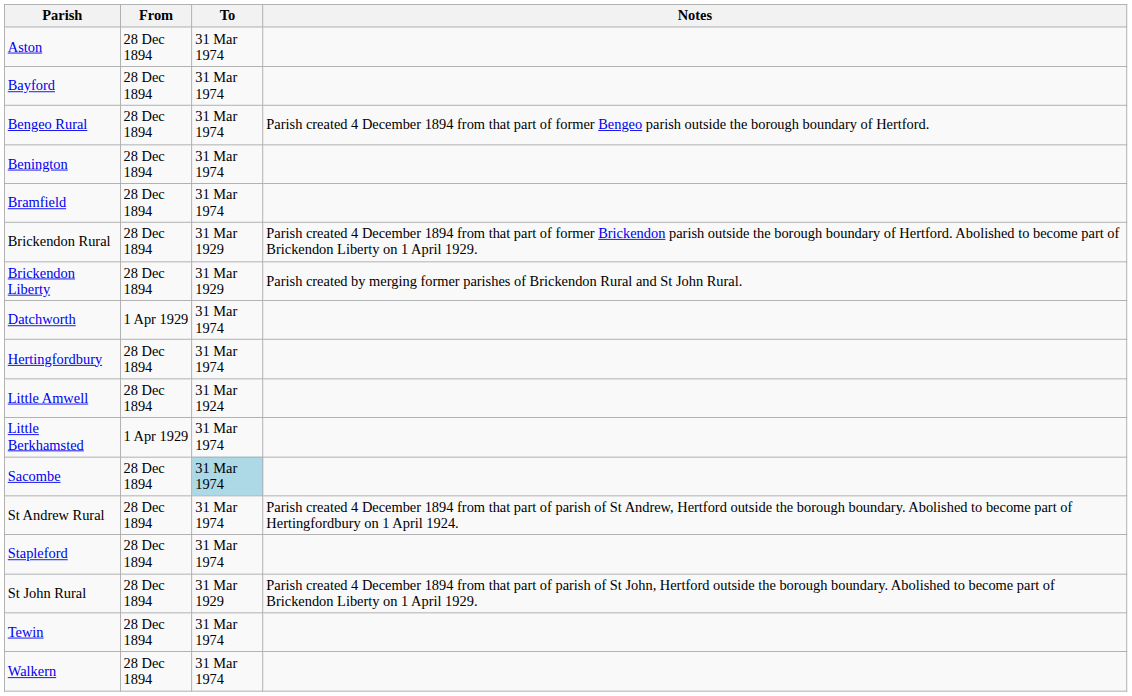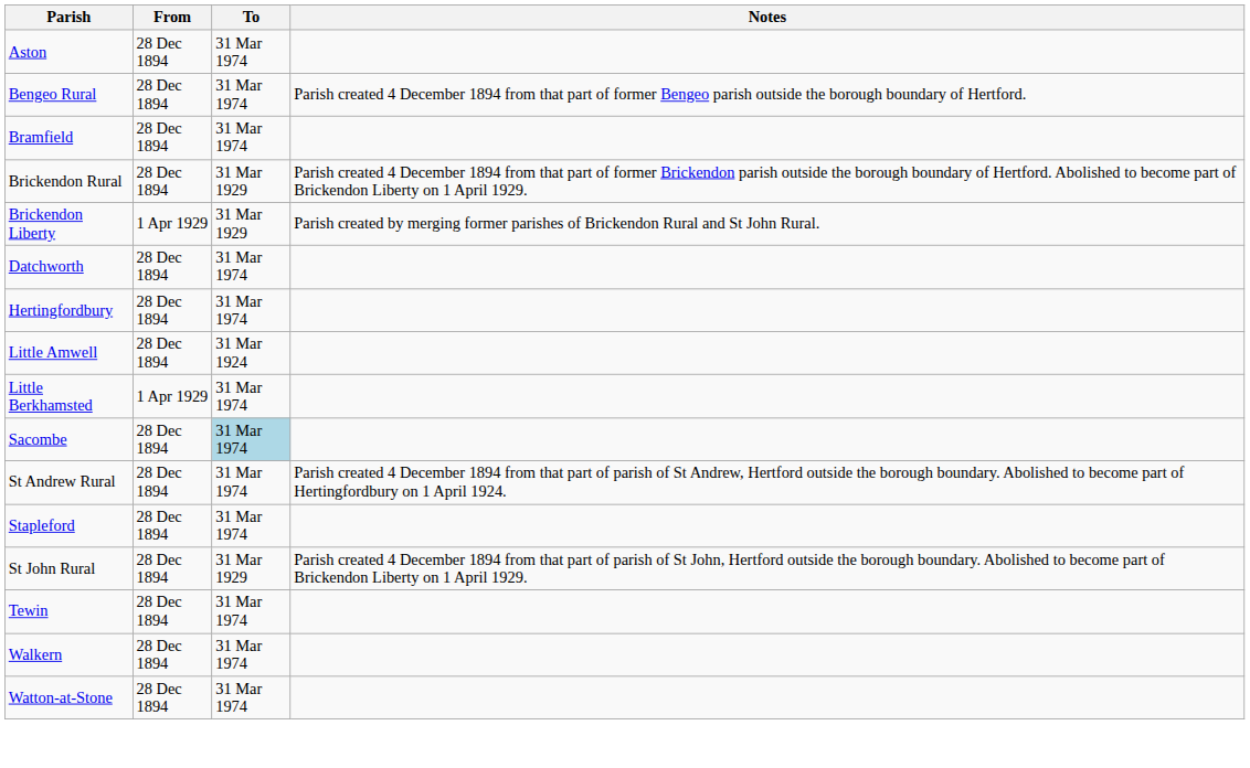 <table class="wikitable sortable">
 <tr>
 <th>Parish</th>
 <th>From</th>
 <th>To</th>
 <th class="unsortable">Notes</th>
 </tr>
 <tr>
 <td><a href='#'>Aston</a></td>
 <td>28 Dec 1894</td>
 <td>31 Mar 1974</td>
 <td></td>
 </tr>
 <tr>
-<td><a href='#'>Bayford</a></td>
-<td>28 Dec 1894</td>
-<td>31 Mar 1974</td>
-<td></td>
-</tr>
-<tr>
 <td><a href='#'>Bengeo Rural</a></td>
 <td>28 Dec 1894</td>
 <td>31 Mar 1974</td>
 <td>Parish created 4 December 1894 from that part of former <a href='#'>Bengeo</a> parish outside the borough boundary of Hertford.</td>
-</tr>
-<tr>
-<td><a href='#'>Benington</a></td>
-<td>28 Dec 1894</td>
-<td>31 Mar 1974</td>
-<td></td>
 </tr>
 <tr>
 <td><a href='#'>Bramfield</a></td>
 <td>28 Dec 1894</td>
 <td>31 Mar 1974</td>
 <td></td>
 </tr>
 <tr>
 <td>Brickendon Rural</td>
 <td>28 Dec 1894</td>
 <td>31 Mar 1929</td>
 <td>Parish created 4 December 1894 from that part of former <a href='#'>Brickendon</a> parish outside the borough boundary of Hertford. Abolished to become part of Brickendon Liberty on 1 April 1929.</td>
 </tr>
 <tr>
 <td><a href='#'>Brickendon Liberty</a></td>
-<td>28 Dec 1894</td>
+<td>1 Apr 1929</td>
 <td>31 Mar 1929</td>
 <td>Parish created by merging former parishes of Brickendon Rural and St John Rural.</td>
 </tr>
 <tr>
 <td><a href='#'>Datchworth</a></td>
-<td>1 Apr 1929</td>
+<td>28 Dec 1894</td>
 <td>31 Mar 1974</td>
 <td></td>
 </tr>
 <tr>
 <td><a href='#'>Hertingfordbury</a></td>
 <td>28 Dec 1894</td>
 <td>31 Mar 1974</td>
 <td></td>
 </tr>
 <tr>
 <td><a href='#'>Little Amwell</a></td>
 <td>28 Dec 1894</td>
 <td>31 Mar 1924</td>
 <td></td>
 </tr>
 <tr>
 <td><a href='#'>Little Berkhamsted</a></td>
 <td>1 Apr 1929</td>
 <td>31 Mar 1974</td>
 <td></td>
 </tr>
 <tr>
 <td><a href='#'>Sacombe</a></td>
 <td>28 Dec 1894</td>
 <td style="background: lightblue;">31 Mar 1974</td>
 <td></td>
 </tr>
 <tr>
 <td>St Andrew Rural</td>
 <td>28 Dec 1894</td>
 <td>31 Mar 1974</td>
 <td>Parish created 4 December 1894 from that part of parish of St Andrew, Hertford outside the borough boundary. Abolished to become part of Hertingfordbury on 1 April 1924.</td>
 </tr>
 <tr>
 <td><a href='#'>Stapleford</a></td>
 <td>28 Dec 1894</td>
 <td>31 Mar 1974</td>
 <td></td>
 </tr>
 <tr>
 <td>St John Rural</td>
 <td>28 Dec 1894</td>
 <td>31 Mar 1929</td>
 <td>Parish created 4 December 1894 from that part of parish of St John, Hertford outside the borough boundary. Abolished to become part of Brickendon Liberty on 1 April 1929.</td>
 </tr>
 <tr>
 <td><a href='#'>Tewin</a></td>
 <td>28 Dec 1894</td>
 <td>31 Mar 1974</td>
 <td></td>
 </tr>
 <tr>
 <td><a href='#'>Walkern</a></td>
 <td>28 Dec 1894</td>
 <td>31 Mar 1974</td>
 <td></td>
 </tr>
+<tr>
+<td><a href='#'>Watton-at-Stone</a></td>
+<td>28 Dec 1894</td>
+<td>31 Mar 1974</td>
+<td></td>
+</tr>
 </table>
